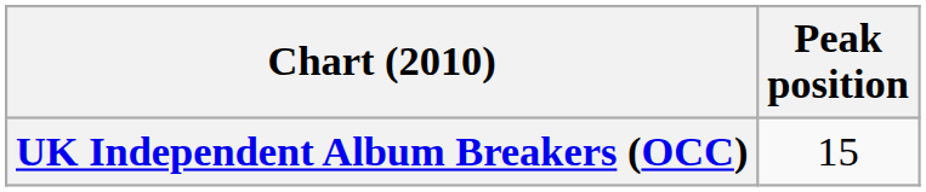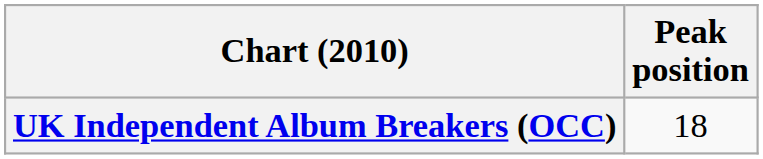 <table class="wikitable plainrowheaders" style="text-align:center;" border="1">
 <tr>
 <th scope="col">Chart (2010)</th>
 <th scope="col">Peak<br>position</th>
 </tr>
 <tr>
 <th scope="row"><a href='#'>UK Independent Album Breakers</a> (<a href='#'>OCC</a>)</th>
-<td>15</td>
+<td>18</td>
 </tr>
 </table>
